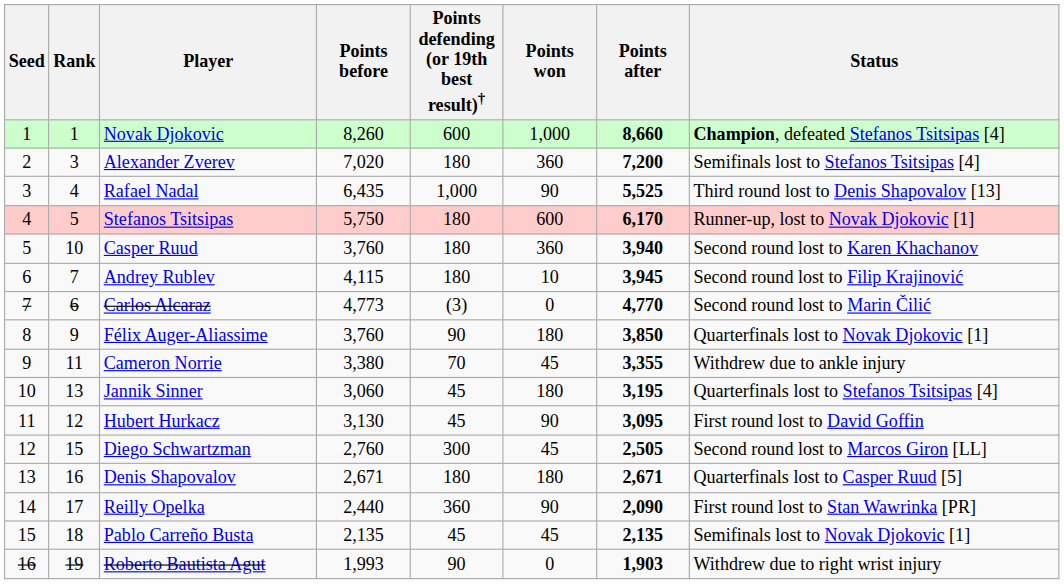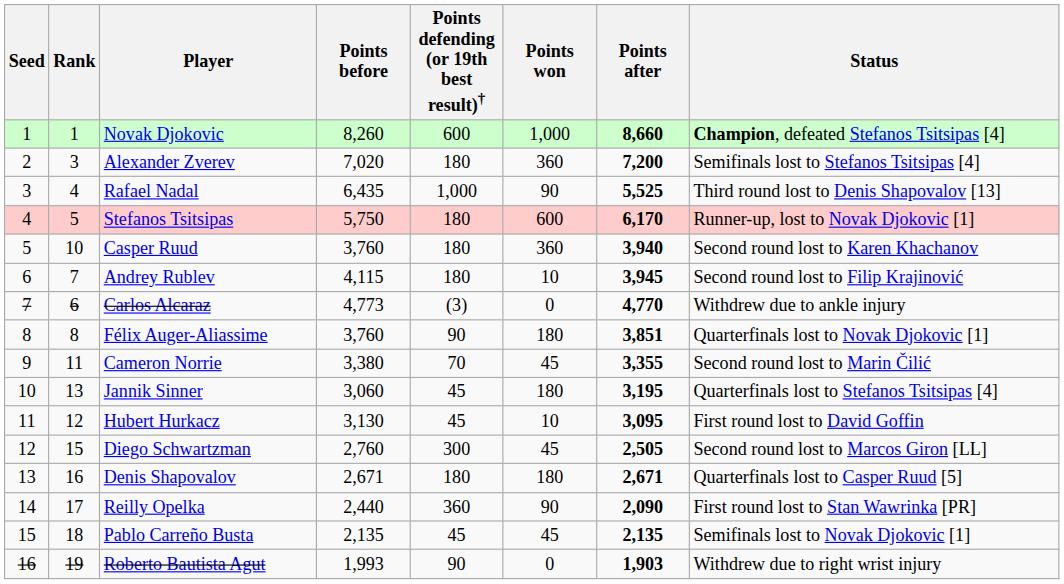 <table class="wikitable sortable">
 <tr>
 <th style="width:30px;">Seed</th>
 <th style="width:30px;">Rank</th>
 <th style="width:185px;">Player</th>
 <th style="width:75px;">Points before</th>
 <th style="width:75px;">Points defending (or 19th best result)<sup>†</sup></th>
 <th style="width:75px;">Points won</th>
 <th style="width:75px;">Points after</th>
 <th style="width:320px;">Status</th>
 </tr>
 <tr bgcolor=#cfc>
 <td style="text-align:center;">1</td>
 <td style="text-align:center;">1</td>
 <td> <a href='#'>Novak Djokovic</a></td>
 <td style="text-align:center;">8,260</td>
 <td style="text-align:center;">600</td>
 <td style="text-align:center;">1,000</td>
 <td style="text-align:center;"><strong>8,660</strong></td>
 <td><strong>Champion</strong>, defeated  <a href='#'>Stefanos Tsitsipas</a> [4]</td>
 </tr>
 <tr>
 <td style="text-align:center;">2</td>
 <td style="text-align:center;">3</td>
 <td> <a href='#'>Alexander Zverev</a></td>
 <td style="text-align:center;">7,020</td>
 <td style="text-align:center;">180</td>
 <td style="text-align:center;">360</td>
 <td style="text-align:center;"><strong>7,200</strong></td>
 <td>Semifinals lost to  <a href='#'>Stefanos Tsitsipas</a> [4]</td>
 </tr>
 <tr>
 <td style="text-align:center;">3</td>
 <td style="text-align:center;">4</td>
 <td> <a href='#'>Rafael Nadal</a></td>
 <td style="text-align:center;">6,435</td>
 <td style="text-align:center;">1,000</td>
 <td style="text-align:center;">90</td>
 <td style="text-align:center;"><strong>5,525</strong></td>
 <td>Third round lost to   <a href='#'>Denis Shapovalov</a> [13]</td>
 </tr>
 <tr bgcolor=#fcc>
 <td style="text-align:center;">4</td>
 <td style="text-align:center;">5</td>
 <td> <a href='#'>Stefanos Tsitsipas</a></td>
 <td style="text-align:center;">5,750</td>
 <td style="text-align:center;">180</td>
 <td style="text-align:center;">600</td>
 <td style="text-align:center;"><strong>6,170</strong></td>
 <td>Runner-up, lost to  <a href='#'>Novak Djokovic</a> [1]</td>
 </tr>
 <tr>
 <td style="text-align:center;">5</td>
 <td style="text-align:center;">10</td>
 <td> <a href='#'>Casper Ruud</a></td>
 <td style="text-align:center;">3,760</td>
 <td style="text-align:center;">180</td>
 <td style="text-align:center;">360</td>
 <td style="text-align:center;"><strong>3,940</strong></td>
 <td>Second round lost to  <a href='#'>Karen Khachanov</a></td>
 </tr>
 <tr>
 <td style="text-align:center;">6</td>
 <td style="text-align:center;">7</td>
 <td> <a href='#'>Andrey Rublev</a></td>
 <td style="text-align:center;">4,115</td>
 <td style="text-align:center;">180</td>
 <td style="text-align:center;">10</td>
 <td style="text-align:center;"><strong>3,945</strong></td>
 <td>Second round lost to  <a href='#'>Filip Krajinović</a></td>
 </tr>
 <tr>
 <td style="text-align:center;"><s>7</s></td>
 <td style="text-align:center;"><s>6</s></td>
 <td><s> <a href='#'>Carlos Alcaraz</a></s></td>
 <td style="text-align:center;">4,773</td>
 <td style="text-align:center;">(3)</td>
 <td style="text-align:center;">0</td>
 <td style="text-align:center;"><strong>4,770</strong></td>
-<td>Second round lost to  <a href='#'>Marin Čilić</a></td>
+<td>Withdrew due to ankle injury</td>
 </tr>
 <tr>
 <td style="text-align:center;">8</td>
-<td style="text-align:center;">9</td>
+<td style="text-align:center;">8</td>
 <td> <a href='#'>Félix Auger-Aliassime</a></td>
 <td style="text-align:center;">3,760</td>
 <td style="text-align:center;">90</td>
 <td style="text-align:center;">180</td>
-<td style="text-align:center;"><strong>3,850</strong></td>
+<td style="text-align:center;"><strong>3,851</strong></td>
 <td>Quarterfinals lost to  <a href='#'>Novak Djokovic</a> [1]</td>
 </tr>
 <tr>
 <td style="text-align:center;">9</td>
 <td style="text-align:center;">11</td>
 <td> <a href='#'>Cameron Norrie</a></td>
 <td style="text-align:center;">3,380</td>
 <td style="text-align:center;">70</td>
 <td style="text-align:center;">45</td>
 <td style="text-align:center;"><strong>3,355</strong></td>
-<td>Withdrew due to ankle injury</td>
+<td>Second round lost to  <a href='#'>Marin Čilić</a></td>
 </tr>
 <tr>
 <td style="text-align:center;">10</td>
 <td style="text-align:center;">13</td>
 <td> <a href='#'>Jannik Sinner</a></td>
 <td style="text-align:center;">3,060</td>
 <td style="text-align:center;">45</td>
 <td style="text-align:center;">180</td>
 <td style="text-align:center;"><strong>3,195</strong></td>
 <td>Quarterfinals lost to  <a href='#'>Stefanos Tsitsipas</a> [4]</td>
 </tr>
 <tr>
 <td style="text-align:center;">11</td>
 <td style="text-align:center;">12</td>
 <td> <a href='#'>Hubert Hurkacz</a></td>
 <td style="text-align:center;">3,130</td>
 <td style="text-align:center;">45</td>
-<td style="text-align:center;">90</td>
+<td style="text-align:center;">10</td>
 <td style="text-align:center;"><strong>3,095</strong></td>
 <td>First round lost to  <a href='#'>David Goffin</a></td>
 </tr>
 <tr>
 <td style="text-align:center;">12</td>
 <td style="text-align:center;">15</td>
 <td> <a href='#'>Diego Schwartzman</a></td>
 <td style="text-align:center;">2,760</td>
 <td style="text-align:center;">300</td>
 <td style="text-align:center;">45</td>
 <td style="text-align:center;"><strong>2,505</strong></td>
 <td>Second round lost to  <a href='#'>Marcos Giron</a> [LL]</td>
 </tr>
 <tr>
 <td style="text-align:center;">13</td>
 <td style="text-align:center;">16</td>
 <td> <a href='#'>Denis Shapovalov</a></td>
 <td style="text-align:center;">2,671</td>
 <td style="text-align:center;">180</td>
 <td style="text-align:center;">180</td>
 <td style="text-align:center;"><strong>2,671</strong></td>
 <td>Quarterfinals lost to  <a href='#'>Casper Ruud</a> [5]</td>
 </tr>
 <tr>
 <td style="text-align:center;">14</td>
 <td style="text-align:center;">17</td>
 <td> <a href='#'>Reilly Opelka</a></td>
 <td style="text-align:center;">2,440</td>
 <td style="text-align:center;">360</td>
 <td style="text-align:center;">90</td>
 <td style="text-align:center;"><strong>2,090</strong></td>
 <td>First round lost to  <a href='#'>Stan Wawrinka</a> [PR]</td>
 </tr>
 <tr>
 <td style="text-align:center;">15</td>
 <td style="text-align:center;">18</td>
 <td> <a href='#'>Pablo Carreño Busta</a></td>
 <td style="text-align:center;">2,135</td>
 <td style="text-align:center;">45</td>
 <td style="text-align:center;">45</td>
 <td style="text-align:center;"><strong>2,135</strong></td>
 <td>Semifinals lost to  <a href='#'>Novak Djokovic</a> [1]</td>
 </tr>
 <tr>
 <td style="text-align:center;"><s>16</s></td>
 <td style="text-align:center;"><s>19</s></td>
 <td><s> <a href='#'>Roberto Bautista Agut</a></s></td>
 <td style="text-align:center;">1,993</td>
 <td style="text-align:center;">90</td>
 <td style="text-align:center;">0</td>
 <td style="text-align:center;"><strong>1,903</strong></td>
 <td>Withdrew due to right wrist injury</td>
 </tr>
 </table>
